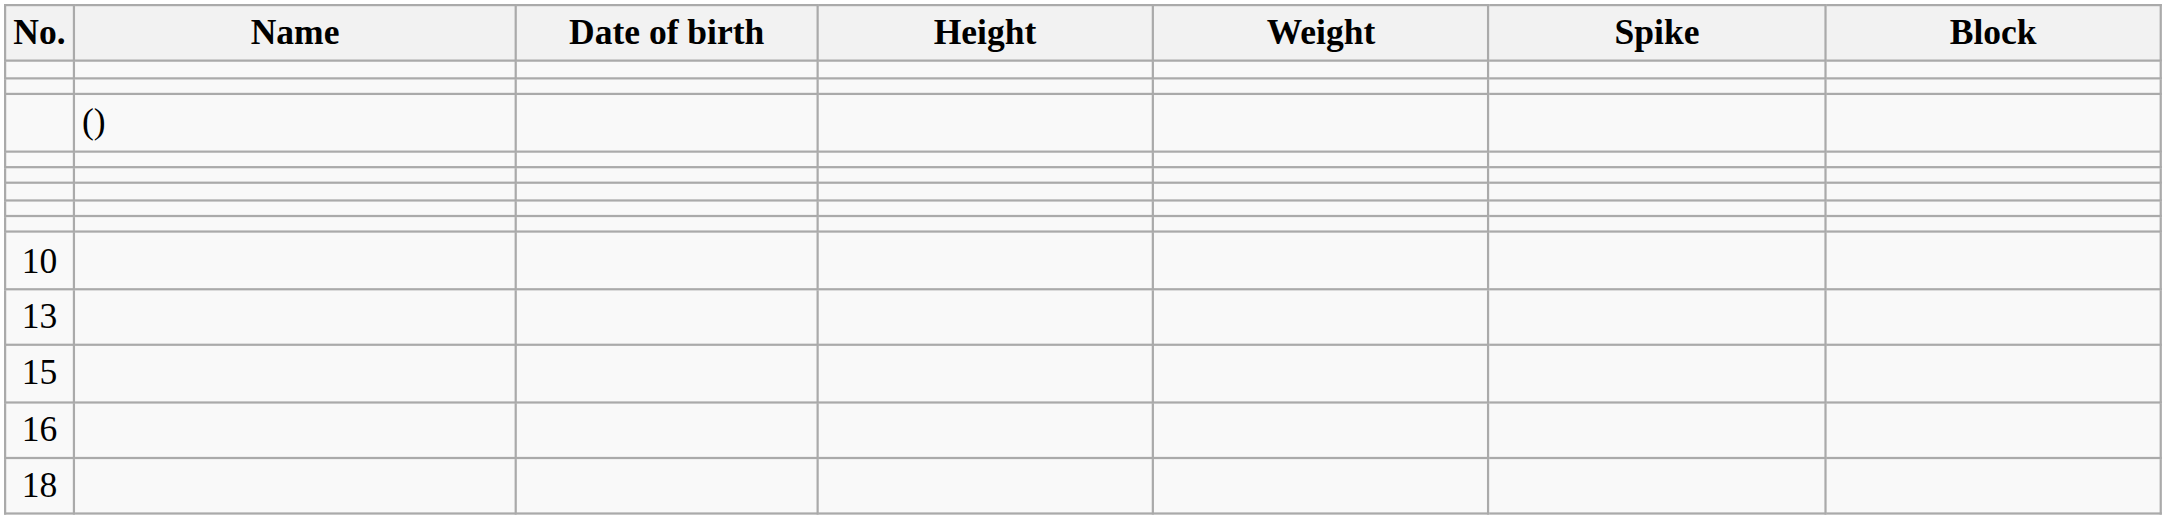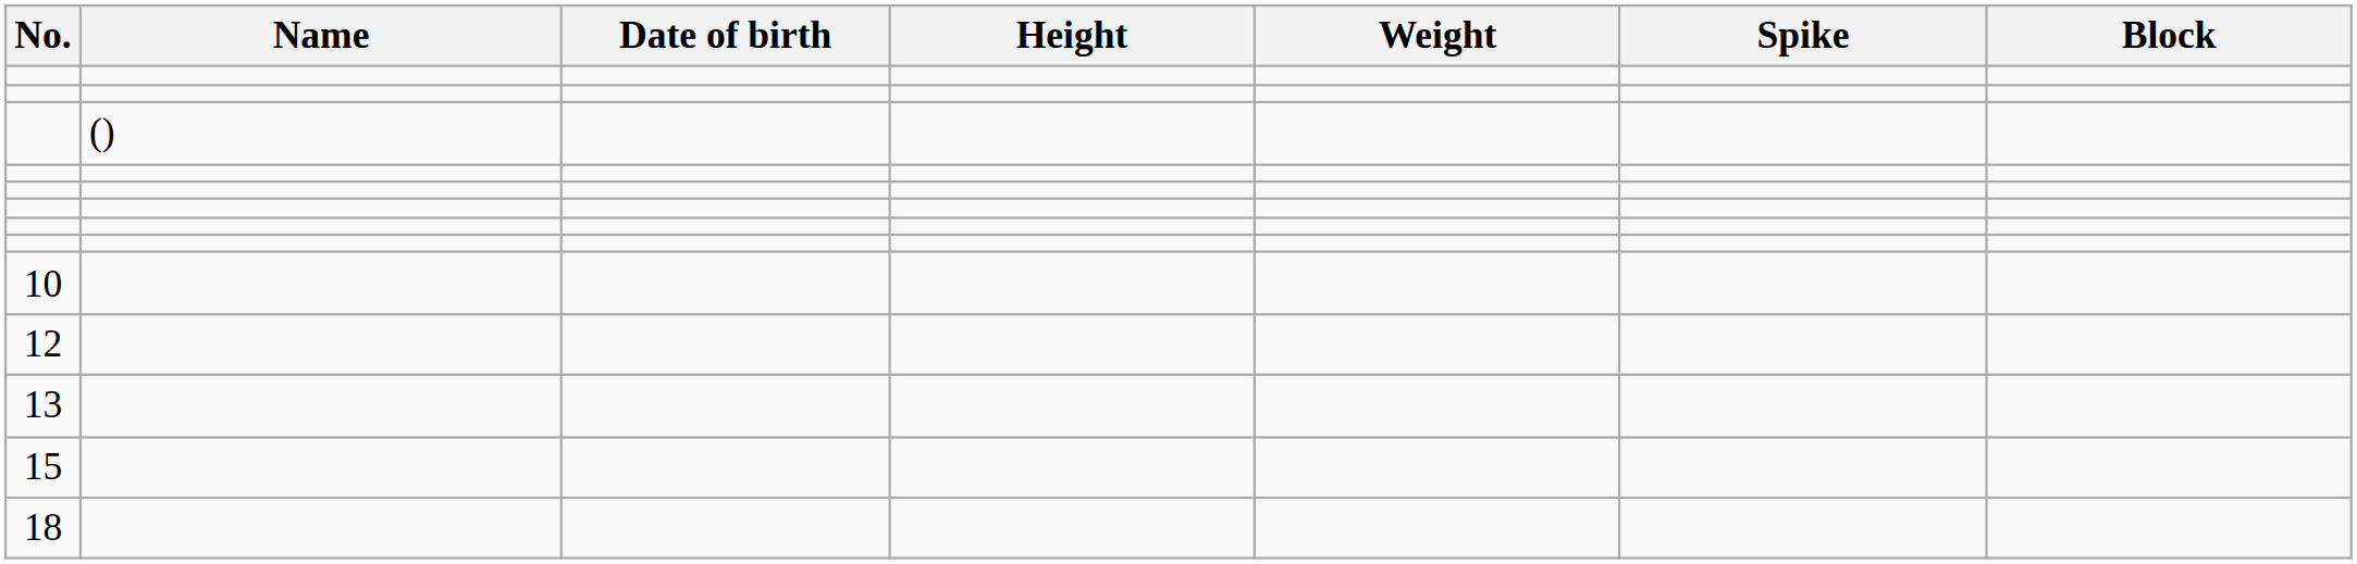 <table class="wikitable sortable" style="font-size:100%; text-align:center;">
 <tr>
 <th>No.</th>
 <th style="width:12em">Name</th>
 <th style="width:8em">Date of birth</th>
 <th style="width:9em">Height</th>
 <th style="width:9em">Weight</th>
 <th style="width:9em">Spike</th>
 <th style="width:9em">Block</th>
 </tr>
 <tr>
 <td></td>
 <td align=left> </td>
 <td align=right></td>
 <td></td>
 <td></td>
 <td></td>
 <td></td>
 </tr>
 <tr>
 <td></td>
 <td align=left> </td>
 <td align=right></td>
 <td></td>
 <td></td>
 <td></td>
 <td></td>
 </tr>
 <tr>
 <td></td>
 <td align=left>  ()</td>
 <td align=right></td>
 <td></td>
 <td></td>
 <td></td>
 <td></td>
 </tr>
 <tr>
 <td></td>
 <td align=left> </td>
 <td align=right></td>
 <td></td>
 <td></td>
 <td></td>
 <td></td>
 </tr>
 <tr>
 <td></td>
 <td align=left> </td>
 <td align=right></td>
 <td></td>
 <td></td>
 <td></td>
 <td></td>
 </tr>
 <tr>
 <td></td>
 <td align=left> </td>
 <td align=right></td>
 <td></td>
 <td></td>
 <td></td>
 <td></td>
 </tr>
 <tr>
 <td></td>
 <td align=left> </td>
 <td align=right></td>
 <td></td>
 <td></td>
 <td></td>
 <td></td>
 </tr>
 <tr>
 <td></td>
 <td align=left> </td>
 <td align=right></td>
 <td></td>
 <td></td>
 <td></td>
 <td></td>
 </tr>
 <tr>
 <td>10</td>
 <td align=left> </td>
 <td align=right></td>
 <td></td>
 <td></td>
 <td></td>
 <td></td>
 </tr>
 <tr>
+<td>12</td>
+<td align=left> </td>
+<td align=right></td>
+<td></td>
+<td></td>
+<td></td>
+<td></td>
+</tr>
+<tr>
 <td>13</td>
 <td align=left> </td>
 <td align=right></td>
 <td></td>
 <td></td>
 <td></td>
 <td></td>
 </tr>
 <tr>
 <td>15</td>
 <td align=left> </td>
 <td align=right></td>
 <td></td>
 <td></td>
 <td></td>
 <td></td>
 </tr>
 <tr>
-<td>16</td>
-<td align=left> </td>
-<td align=right></td>
-<td></td>
-<td></td>
-<td></td>
-<td></td>
-</tr>
-<tr>
 <td>18</td>
 <td align=left> </td>
 <td align=right></td>
 <td></td>
 <td></td>
 <td></td>
 <td></td>
 </tr>
 </table>
